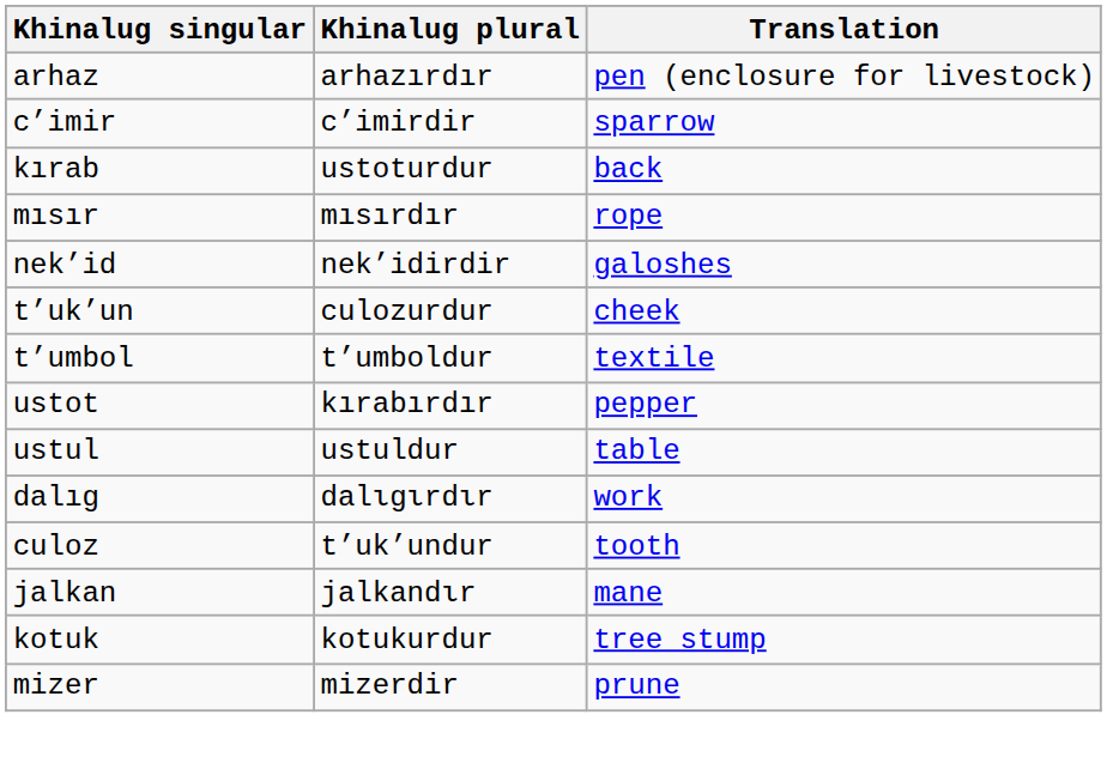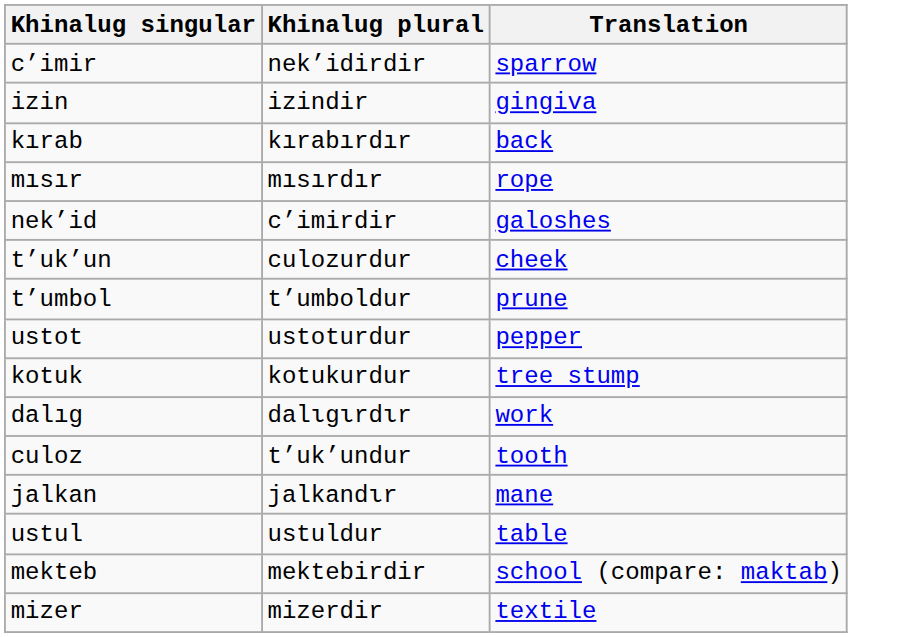 <table class="wikitable">
 <tr>
 <th>Khinalug singular</th>
 <th>Khinalug plural</th>
 <th>Translation</th>
 </tr>
 <tr>
-<td>arhaz</td>
-<td>arhazırdır</td>
-<td><a href='#'>pen</a> (enclosure for livestock)</td>
-</tr>
-<tr>
 <td>c’imir</td>
-<td>c’imirdir</td>
+<td>nek’idirdir</td>
 <td><a href='#'>sparrow</a></td>
 </tr>
 <tr>
+<td>izin</td>
+<td>izindir</td>
+<td><a href='#'>gingiva</a></td>
+</tr>
+<tr>
 <td>kırab</td>
-<td>ustoturdur</td>
+<td>kırabırdır</td>
 <td><a href='#'>back</a></td>
 </tr>
 <tr>
 <td>mısır</td>
 <td>mısırdır</td>
 <td><a href='#'>rope</a></td>
 </tr>
 <tr>
 <td>nek’id</td>
-<td>nek’idirdir</td>
+<td>c’imirdir</td>
 <td><a href='#'>galoshes</a></td>
 </tr>
 <tr>
 <td>t’uk’un</td>
 <td>culozurdur</td>
 <td><a href='#'>cheek</a></td>
 </tr>
 <tr>
 <td>t’umbol</td>
 <td>t’umboldur</td>
-<td><a href='#'>textile</a></td>
+<td><a href='#'>prune</a></td>
 </tr>
 <tr>
 <td>ustot</td>
-<td>kırabırdır</td>
+<td>ustoturdur</td>
 <td><a href='#'>pepper</a></td>
 </tr>
 <tr>
-<td>ustul</td>
-<td>ustuldur</td>
-<td><a href='#'>table</a></td>
+<td>kotuk</td>
+<td>kotukurdur</td>
+<td><a href='#'>tree stump</a></td>
 </tr>
 <tr>
 <td>dalıg</td>
 <td>dalιgιrdιr</td>
 <td><a href='#'>work</a></td>
 </tr>
 <tr>
 <td>culoz</td>
 <td>t’uk’undur</td>
 <td><a href='#'>tooth</a></td>
 </tr>
 <tr>
 <td>jalkan</td>
 <td>jalkandιr</td>
 <td><a href='#'>mane</a></td>
 </tr>
 <tr>
-<td>kotuk</td>
-<td>kotukurdur</td>
-<td><a href='#'>tree stump</a></td>
+<td>ustul</td>
+<td>ustuldur</td>
+<td><a href='#'>table</a></td>
+</tr>
+<tr>
+<td>mekteb</td>
+<td>mektebirdir</td>
+<td><a href='#'>school</a> (compare: <a href='#'>maktab</a>)</td>
 </tr>
 <tr>
 <td>mizer</td>
 <td>mizerdir</td>
-<td><a href='#'>prune</a></td>
+<td><a href='#'>textile</a></td>
 </tr>
 </table>
